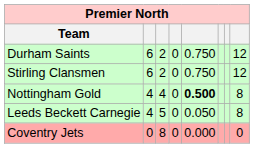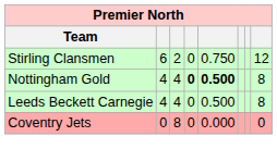 <table class="wikitable">
 <tr style="background:#fcc;">
 <td colspan="8" style="text-align:center;"><strong>Premier North</strong></td>
 </tr>
 <tr style="background:#efefef;">
 <th>Team</th>
 <th></th>
 <th></th>
 <th></th>
 <th></th>
 <th></th>
 <th></th>
 <th></th>
 </tr>
 <tr style="text-align:center; background:#cfc;">
-<td align="left">Durham Saints</td>
-<td>6</td>
-<td>2</td>
-<td>0</td>
-<td>0.750</td>
-<td></td>
-<td></td>
-<td>12</td>
-</tr>
-<tr style="text-align:center; background:#cfc;">
 <td align="left">Stirling Clansmen</td>
 <td>6</td>
 <td>2</td>
 <td>0</td>
 <td>0.750</td>
 <td></td>
 <td></td>
 <td>12</td>
 </tr>
 <tr style="text-align:center; background:#cfc;">
 <td align="left">Nottingham Gold</td>
 <td>4</td>
 <td>4</td>
-<td>0</td>
+<td><strong>0</strong></td>
 <td><strong>0.500</strong></td>
 <td></td>
 <td></td>
 <td>8</td>
 </tr>
 <tr style="text-align:center; background:#cfc;">
 <td align="left">Leeds Beckett Carnegie</td>
 <td>4</td>
-<td>5</td>
+<td>4</td>
 <td>0</td>
-<td>0.050</td>
+<td>0.500</td>
 <td></td>
 <td></td>
 <td>8</td>
 </tr>
 <tr style="text-align:center; background:#faa;">
 <td align="left">Coventry Jets</td>
 <td>0</td>
 <td>8</td>
 <td>0</td>
 <td>0.000</td>
 <td></td>
 <td></td>
 <td>0</td>
 </tr>
 </table>
